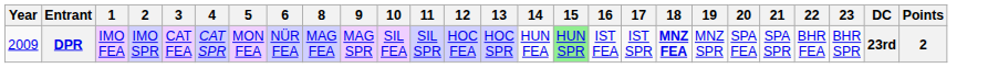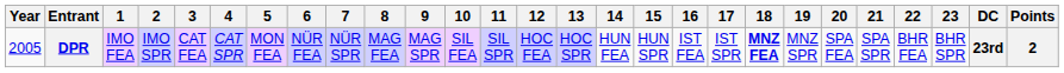 <table class="wikitable" style="text-align:center; font-size:85%">
 <tr>
 <th>Year</th>
 <th>Entrant</th>
 <th>1</th>
 <th>2</th>
 <th>3</th>
 <th>4</th>
 <th>5</th>
 <th>6</th>
+<th>7</th>
 <th>8</th>
 <th>9</th>
 <th>10</th>
 <th>11</th>
 <th>12</th>
 <th>13</th>
 <th>14</th>
 <th>15</th>
 <th>16</th>
 <th>17</th>
 <th>18</th>
 <th>19</th>
 <th>20</th>
 <th>21</th>
 <th>22</th>
 <th>23</th>
 <th>DC</th>
 <th>Points</th>
 </tr>
 <tr>
-<td><a href='#'>2009</a></td>
+<td><a href='#'>2005</a></td>
 <th><a href='#'>DPR</a></th>
 <td style="background:#EFCFFF;"><a href='#'>IMO<br>FEA</a><br></td>
 <td style="background:#CFCFFF;"><a href='#'>IMO<br>SPR</a><br></td>
 <td style="background:#EFCFFF;"><a href='#'>CAT<br>FEA</a><br></td>
 <td style="background:#CFCFFF;"><em><a href='#'>CAT<br>SPR</a></em><br></td>
 <td style="background:#EFCFFF;"><a href='#'>MON<br>FEA</a><br></td>
 <td style="background:#CFCFFF;"><a href='#'>NÜR<br>FEA</a><br></td>
+<td style="background:#CFCFFF;"><a href='#'>NÜR<br>SPR</a><br></td>
 <td style="background:#CFCFFF;"><a href='#'>MAG<br>FEA</a><br></td>
 <td style="background:#EFCFFF;"><a href='#'>MAG<br>SPR</a><br></td>
 <td style="background:#EFCFFF;"><a href='#'>SIL<br>FEA</a><br></td>
 <td style="background:#CFCFFF;"><a href='#'>SIL<br>SPR</a><br></td>
 <td style="background:#CFCFFF;"><a href='#'>HOC<br>FEA</a><br></td>
 <td style="background:#CFCFFF;"><a href='#'>HOC<br>SPR</a><br></td>
 <td><a href='#'>HUN<br>FEA</a></td>
-<td style="background: lightgreen;"><a href='#'>HUN<br>SPR</a></td>
+<td><a href='#'>HUN<br>SPR</a></td>
 <td><a href='#'>IST<br>FEA</a></td>
 <td><a href='#'>IST<br>SPR</a></td>
 <td><strong><a href='#'>MNZ<br>FEA</a></strong></td>
 <td><a href='#'>MNZ<br>SPR</a></td>
 <td><a href='#'>SPA<br>FEA</a></td>
 <td><a href='#'>SPA<br>SPR</a></td>
 <td><a href='#'>BHR<br>FEA</a></td>
 <td><a href='#'>BHR<br>SPR</a></td>
 <th>23rd</th>
 <th>2</th>
 </tr>
 </table>
